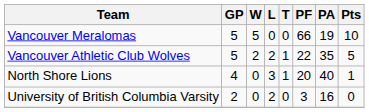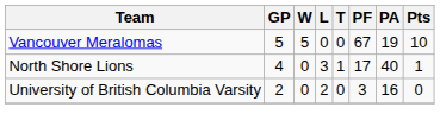 <table class="wikitable">
 <tr>
 <th>Team</th>
 <th>GP</th>
 <th>W</th>
 <th>L</th>
 <th>T</th>
 <th>PF</th>
 <th>PA</th>
 <th>Pts</th>
 </tr>
 <tr align="center">
 <td align="left"><a href='#'>Vancouver Meralomas</a></td>
 <td>5</td>
 <td>5</td>
 <td>0</td>
 <td>0</td>
-<td>66</td>
+<td>67</td>
 <td>19</td>
 <td>10</td>
-</tr>
-<tr align="center">
-<td align="left"><a href='#'>Vancouver Athletic Club Wolves</a></td>
-<td>5</td>
-<td>2</td>
-<td>2</td>
-<td>1</td>
-<td>22</td>
-<td>35</td>
-<td>5</td>
 </tr>
 <tr align="center">
 <td align="left">North Shore Lions</td>
 <td>4</td>
 <td>0</td>
 <td>3</td>
 <td>1</td>
-<td>20</td>
+<td>17</td>
 <td>40</td>
 <td>1</td>
 </tr>
 <tr align="center">
 <td align="left">University of British Columbia Varsity</td>
 <td>2</td>
 <td>0</td>
 <td>2</td>
 <td>0</td>
 <td>3</td>
 <td>16</td>
 <td>0</td>
 </tr>
 <tr align="center">
 </tr>
 </table>
